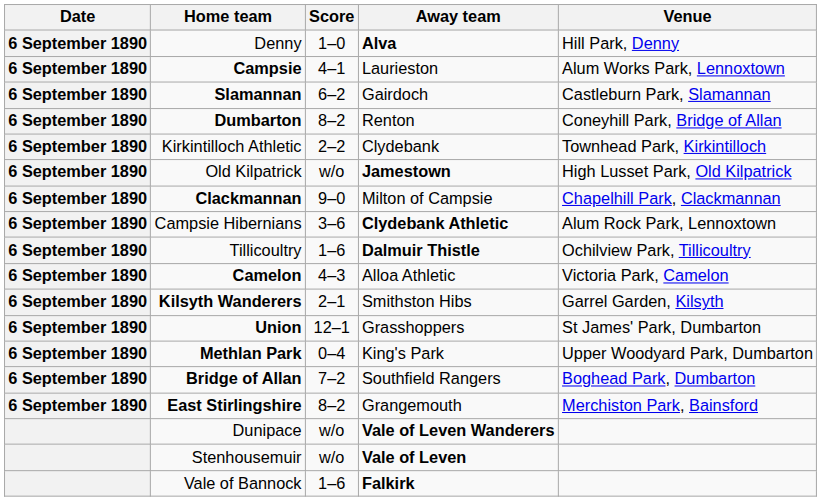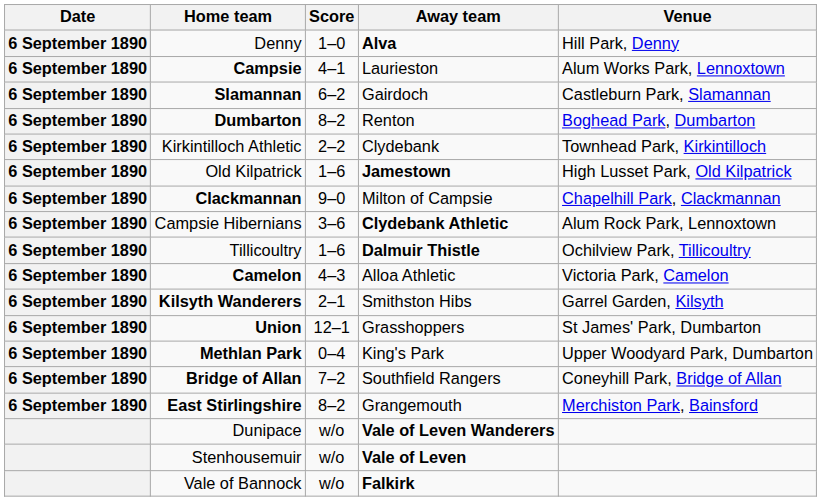 <table class="wikitable football-result-list" style="max-width: 80em; text-align: center">
 <tr>
 <th scope="col">Date</th>
 <th scope="col">Home team</th>
 <th scope="col">Score</th>
 <th scope="col">Away team</th>
 <th scope="col">Venue</th>
 </tr>
 <tr>
 <th scope="row">6 September 1890</th>
 <td align=right>Denny</td>
 <td>1–0</td>
 <td align=left><strong>Alva</strong></td>
 <td align=left>Hill Park, <a href='#'>Denny</a></td>
 </tr>
 <tr>
 <th scope="row">6 September 1890</th>
 <td align=right><strong>Campsie</strong></td>
 <td>4–1</td>
 <td align=left>Laurieston</td>
 <td align=left>Alum Works Park, <a href='#'>Lennoxtown</a></td>
 </tr>
 <tr>
 <th scope="row">6 September 1890</th>
 <td align=right><strong>Slamannan</strong></td>
 <td>6–2</td>
 <td align=left>Gairdoch</td>
 <td align=left>Castleburn Park, <a href='#'>Slamannan</a></td>
 </tr>
 <tr>
 <th scope="row">6 September 1890</th>
 <td align=right><strong>Dumbarton</strong></td>
 <td>8–2</td>
 <td align=left>Renton</td>
-<td align=left>Coneyhill Park, <a href='#'>Bridge of Allan</a></td>
+<td align=left><a href='#'>Boghead Park</a>, <a href='#'>Dumbarton</a></td>
 </tr>
 <tr>
 <th scope="row">6 September 1890</th>
 <td align=right>Kirkintilloch Athletic</td>
 <td>2–2</td>
 <td align=left>Clydebank</td>
 <td align=left>Townhead Park, <a href='#'>Kirkintilloch</a></td>
 </tr>
 <tr>
 <th scope="row">6 September 1890</th>
 <td align=right>Old Kilpatrick</td>
-<td>w/o</td>
+<td>1–6</td>
 <td align=left><strong>Jamestown</strong></td>
 <td align=left>High Lusset Park, <a href='#'>Old Kilpatrick</a></td>
 </tr>
 <tr>
 <th scope="row">6 September 1890</th>
 <td align=right><strong>Clackmannan</strong></td>
 <td>9–0</td>
 <td align=left>Milton of Campsie</td>
 <td align=left><a href='#'>Chapelhill Park</a>, <a href='#'>Clackmannan</a></td>
 </tr>
 <tr>
 <th scope="row">6 September 1890</th>
 <td align=right>Campsie Hibernians</td>
 <td>3–6</td>
 <td align=left><strong>Clydebank Athletic</strong></td>
 <td align=left>Alum Rock Park, Lennoxtown</td>
 </tr>
 <tr>
 <th scope="row">6 September 1890</th>
 <td align=right>Tillicoultry</td>
 <td>1–6</td>
 <td align=left><strong>Dalmuir Thistle</strong></td>
 <td align=left>Ochilview Park, <a href='#'>Tillicoultry</a></td>
 </tr>
 <tr>
 <th scope="row">6 September 1890</th>
 <td align=right><strong>Camelon</strong></td>
 <td>4–3</td>
 <td align=left>Alloa Athletic</td>
 <td align=left>Victoria Park, <a href='#'>Camelon</a></td>
 </tr>
 <tr>
 <th scope="row">6 September 1890</th>
 <td align=right><strong>Kilsyth Wanderers</strong></td>
 <td>2–1</td>
 <td align=left>Smithston Hibs</td>
 <td align=left>Garrel Garden, <a href='#'>Kilsyth</a></td>
 </tr>
 <tr>
 <th scope="row">6 September 1890</th>
 <td align=right><strong>Union</strong></td>
 <td>12–1</td>
 <td align=left>Grasshoppers</td>
 <td align=left>St James' Park, Dumbarton</td>
 </tr>
 <tr>
 <th scope="row">6 September 1890</th>
 <td align=right><strong>Methlan Park</strong></td>
 <td>0–4</td>
 <td align=left>King's Park</td>
 <td align=left>Upper Woodyard Park, Dumbarton</td>
 </tr>
 <tr>
 <th scope="row">6 September 1890</th>
 <td align=right><strong>Bridge of Allan</strong></td>
 <td>7–2</td>
 <td align=left>Southfield Rangers</td>
-<td align=left><a href='#'>Boghead Park</a>, <a href='#'>Dumbarton</a></td>
+<td align=left>Coneyhill Park, <a href='#'>Bridge of Allan</a></td>
 </tr>
 <tr>
 <th scope="row">6 September 1890</th>
 <td align=right><strong>East Stirlingshire</strong></td>
 <td>8–2</td>
 <td align=left>Grangemouth</td>
 <td align=left><a href='#'>Merchiston Park</a>, <a href='#'>Bainsford</a></td>
 </tr>
 <tr>
 <th scope="row"></th>
 <td align=right>Dunipace</td>
 <td>w/o</td>
 <td align=left><strong>Vale of Leven Wanderers</strong></td>
 <td></td>
 </tr>
 <tr>
 <th scope="row"></th>
 <td align=right>Stenhousemuir</td>
 <td>w/o</td>
 <td align=left><strong>Vale of Leven</strong></td>
 <td></td>
 </tr>
 <tr>
 <th scope="row"></th>
 <td align=right>Vale of Bannock</td>
-<td>1–6</td>
+<td>w/o</td>
 <td align=left><strong>Falkirk</strong></td>
 <td></td>
 </tr>
 </table>
